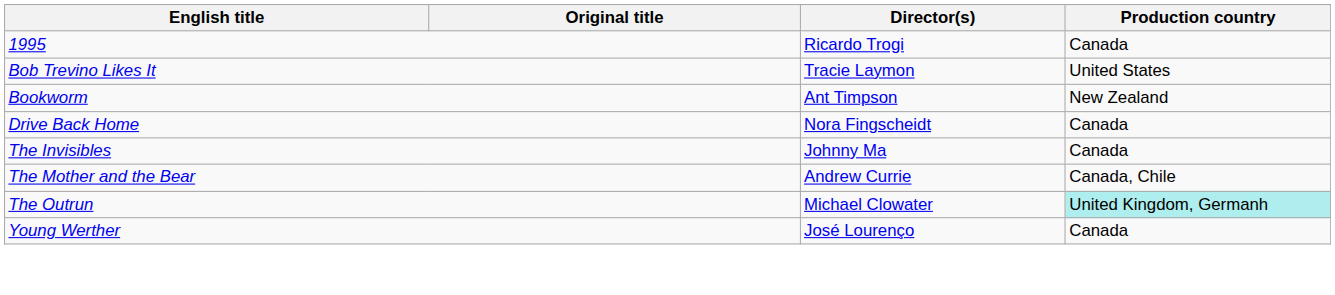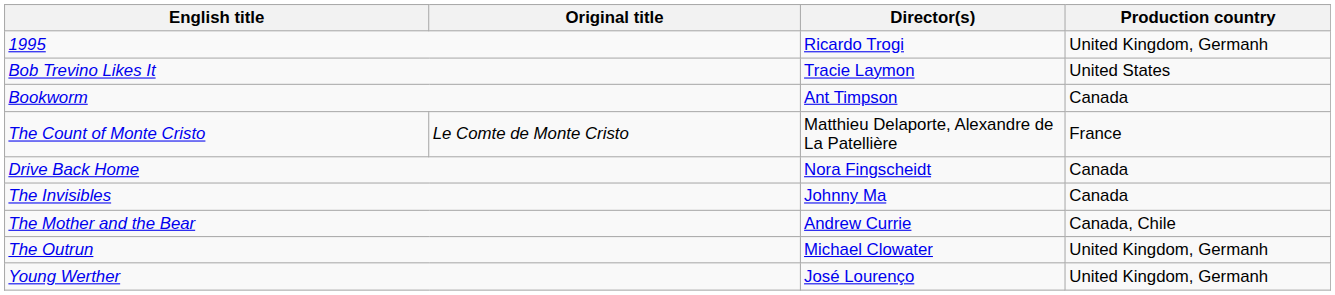 <table class="wikitable" width=100%>
 <tr>
 <th scope="col" width="32%">English title</th>
 <th scope="col" width="28%">Original title</th>
 <th scope="col" width="20%">Director(s)</th>
 <th scope="col" width="20%">Production country</th>
 </tr>
 <tr>
 <td colspan=2><em><a href='#'>1995</a></em></td>
 <td><a href='#'>Ricardo Trogi</a></td>
-<td>Canada</td>
+<td>United Kingdom, Germanh</td>
 </tr>
 <tr>
 <td colspan=2><em><a href='#'>Bob Trevino Likes It</a></em></td>
 <td><a href='#'>Tracie Laymon</a></td>
 <td>United States</td>
 </tr>
 <tr>
 <td colspan=2><em><a href='#'>Bookworm</a></em></td>
 <td><a href='#'>Ant Timpson</a></td>
-<td>New Zealand</td>
+<td>Canada</td>
+</tr>
+<tr>
+<td><em><a href='#'>The Count of Monte Cristo</a></em></td>
+<td><em>Le Comte de Monte Cristo</em></td>
+<td>Matthieu Delaporte, Alexandre de La Patellière</td>
+<td>France</td>
 </tr>
 <tr>
 <td colspan=2><em><a href='#'>Drive Back Home</a></em></td>
 <td><a href='#'>Nora Fingscheidt</a></td>
 <td>Canada</td>
 </tr>
 <tr>
 <td colspan=2><em><a href='#'>The Invisibles</a></em></td>
 <td><a href='#'>Johnny Ma</a></td>
 <td>Canada</td>
 </tr>
 <tr>
 <td colspan=2><em><a href='#'>The Mother and the Bear</a></em></td>
 <td><a href='#'>Andrew Currie</a></td>
 <td>Canada, Chile</td>
 </tr>
 <tr>
 <td colspan=2><em><a href='#'>The Outrun</a></em></td>
 <td><a href='#'>Michael Clowater</a></td>
-<td style="background: paleturquoise;">United Kingdom, Germanh</td>
+<td>United Kingdom, Germanh</td>
 </tr>
 <tr>
 <td colspan=2><em><a href='#'>Young Werther</a></em></td>
 <td><a href='#'>José Lourenço</a></td>
-<td>Canada</td>
+<td>United Kingdom, Germanh</td>
 </tr>
 </table>
